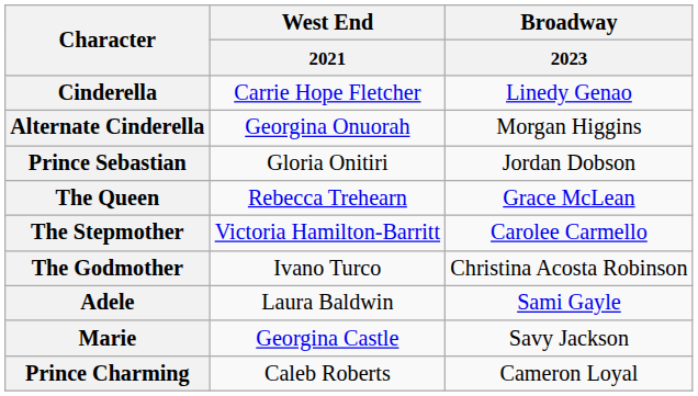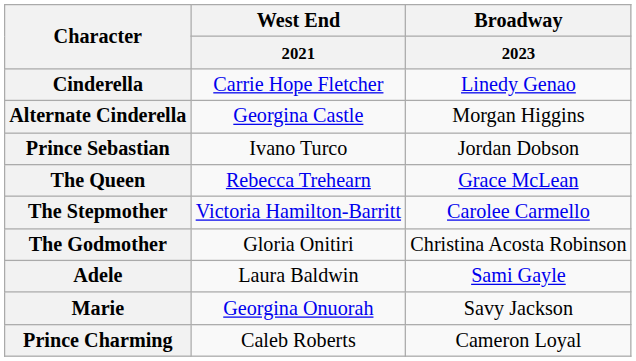 <table class="wikitable">
 <tr>
 <th rowspan="2">Character</th>
 <th>West End</th>
 <th>Broadway</th>
 </tr>
 <tr>
 <th><small>2021</small></th>
 <th><small>2023</small></th>
 </tr>
 <tr>
 <th>Cinderella</th>
 <td style="text-align: center;"><a href='#'>Carrie Hope Fletcher</a></td>
 <td style="text-align: center;"><a href='#'>Linedy Genao</a></td>
 </tr>
 <tr>
 <th>Alternate Cinderella</th>
-<td style="text-align: center;"><a href='#'>Georgina Onuorah</a></td>
+<td style="text-align: center;"><a href='#'>Georgina Castle</a></td>
 <td style="text-align: center;">Morgan Higgins</td>
 </tr>
 <tr>
 <th>Prince Sebastian</th>
-<td style="text-align: center;">Gloria Onitiri</td>
+<td style="text-align: center;">Ivano Turco</td>
 <td style="text-align: center;">Jordan Dobson</td>
 </tr>
 <tr>
 <th>The Queen</th>
 <td style="text-align: center;"><a href='#'>Rebecca Trehearn</a></td>
 <td style="text-align: center;"><a href='#'>Grace McLean</a></td>
 </tr>
 <tr>
 <th>The Stepmother</th>
 <td style="text-align: center;"><a href='#'>Victoria Hamilton-Barritt</a></td>
 <td style="text-align: center;"><a href='#'>Carolee Carmello</a></td>
 </tr>
 <tr>
 <th>The Godmother</th>
-<td style="text-align: center;">Ivano Turco</td>
+<td style="text-align: center;">Gloria Onitiri</td>
 <td style="text-align: center;">Christina Acosta Robinson</td>
 </tr>
 <tr>
 <th>Adele</th>
 <td style="text-align: center;">Laura Baldwin</td>
 <td style="text-align: center;"><a href='#'>Sami Gayle</a></td>
 </tr>
 <tr>
 <th>Marie</th>
-<td style="text-align: center;"><a href='#'>Georgina Castle</a></td>
+<td style="text-align: center;"><a href='#'>Georgina Onuorah</a></td>
 <td style="text-align: center;">Savy Jackson</td>
 </tr>
 <tr>
 <th>Prince Charming</th>
 <td style="text-align: center;">Caleb Roberts</td>
 <td style="text-align: center;">Cameron Loyal</td>
 </tr>
 </table>
